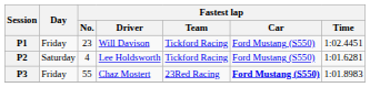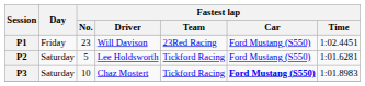 <table class="wikitable" style="font-size: 87%">
 <tr>
 <th rowspan="2">Session</th>
 <th rowspan="2">Day</th>
 <th colspan="5">Fastest lap</th>
 </tr>
 <tr>
 <th>No.</th>
 <th>Driver</th>
 <th>Team</th>
 <th>Car</th>
 <th>Time</th>
 </tr>
 <tr>
 <th>P1</th>
 <td>Friday</td>
 <td align="center">23</td>
 <td> <a href='#'>Will Davison</a></td>
-<td><a href='#'>Tickford Racing</a></td>
+<td><a href='#'>23Red Racing</a></td>
 <td><a href='#'>Ford Mustang (S550)</a></td>
 <td>1:02.4451</td>
 </tr>
 <tr>
 <th>P2</th>
 <td>Saturday</td>
-<td align="center">4</td>
+<td align="center">5</td>
 <td> <a href='#'>Lee Holdsworth</a></td>
 <td><a href='#'>Tickford Racing</a></td>
 <td><a href='#'>Ford Mustang (S550)</a></td>
 <td>1:01.6281</td>
 </tr>
 <tr>
 <th>P3</th>
-<td>Friday</td>
-<td align="center">55</td>
+<td>Saturday</td>
+<td align="center">10</td>
 <td> <a href='#'>Chaz Mostert</a></td>
-<td><a href='#'>23Red Racing</a></td>
+<td><a href='#'>Tickford Racing</a></td>
 <td><strong><a href='#'>Ford Mustang (S550)</a></strong></td>
 <td>1:01.8983</td>
 </tr>
 <tr>
 </tr>
 </table>
